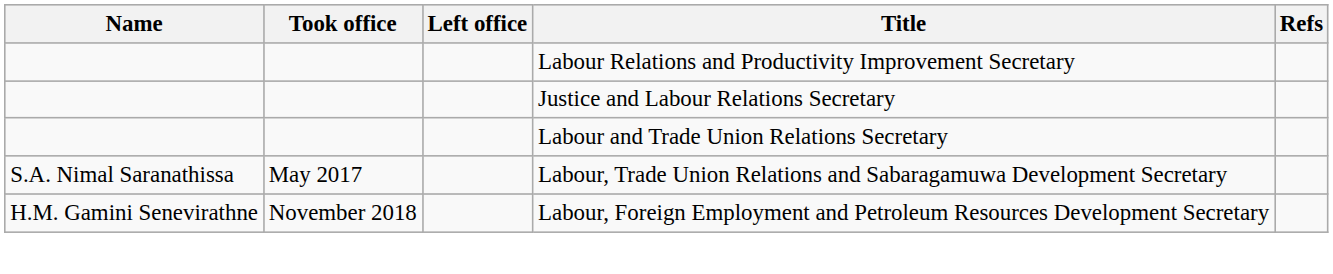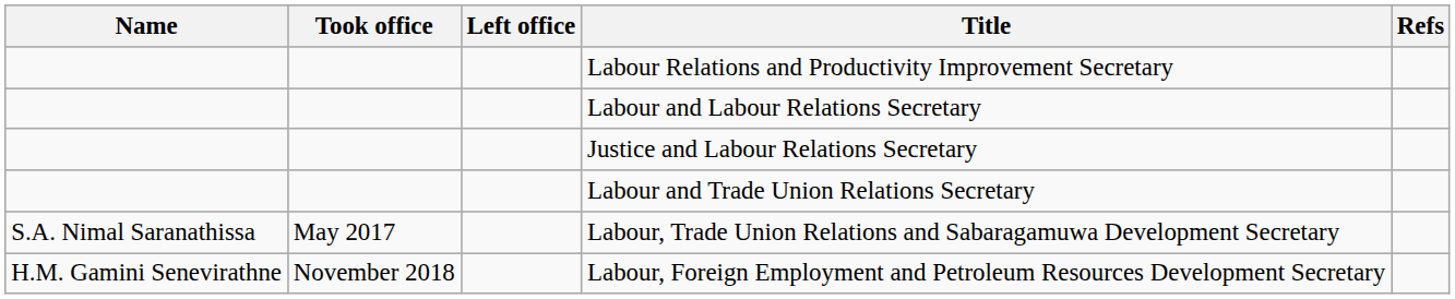 <table class="wikitable plainrowheaders sortable" style="font-size:90%; text-align:left;">
 <tr>
 <th scope=col>Name</th>
 <th scope=col>Took office</th>
 <th scope=col>Left office</th>
 <th scope=col>Title</th>
 <th scope=col class=unsortable>Refs</th>
 </tr>
 <tr>
 <td></td>
 <td align=center></td>
 <td align=center></td>
 <td>Labour Relations and Productivity Improvement Secretary</td>
+<td align=center></td>
+</tr>
+<tr>
+<td></td>
+<td align=center></td>
+<td align=center></td>
+<td>Labour and Labour Relations Secretary</td>
 <td align=center></td>
 </tr>
 <tr>
 <td></td>
 <td align=center></td>
 <td align=center></td>
 <td>Justice and Labour Relations Secretary</td>
 <td align=center></td>
 </tr>
 <tr>
 <td></td>
 <td align=center></td>
 <td align=center></td>
 <td>Labour and Trade Union Relations Secretary</td>
 <td align=center></td>
 </tr>
 <tr>
 <td>S.A. Nimal Saranathissa</td>
 <td>May 2017</td>
 <td></td>
 <td>Labour, Trade Union Relations and Sabaragamuwa Development Secretary</td>
 <td></td>
 </tr>
 <tr>
 <td>H.M. Gamini Senevirathne</td>
 <td>November 2018</td>
 <td></td>
 <td>Labour, Foreign Employment and Petroleum Resources Development Secretary</td>
 <td></td>
 </tr>
 </table>
